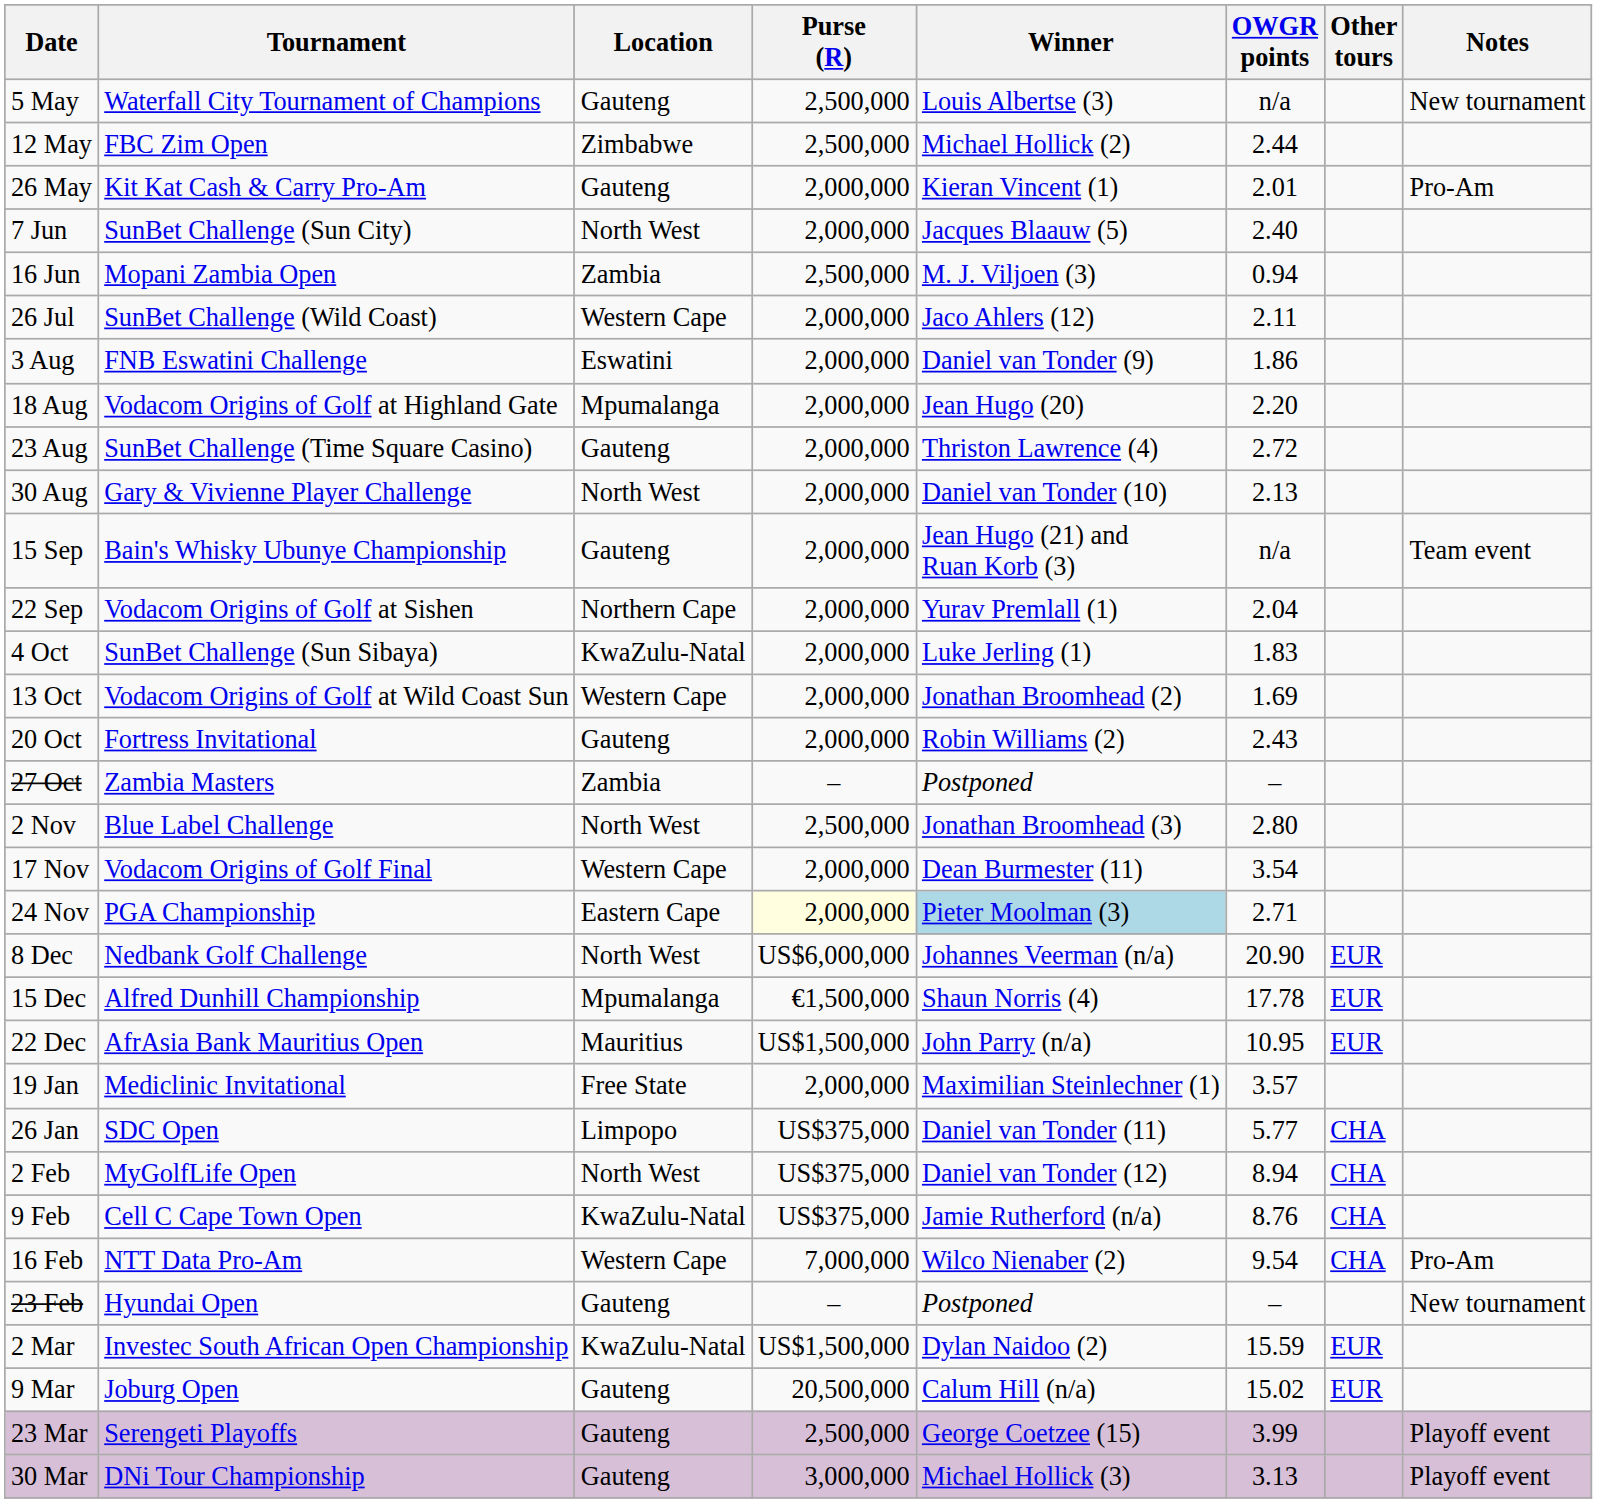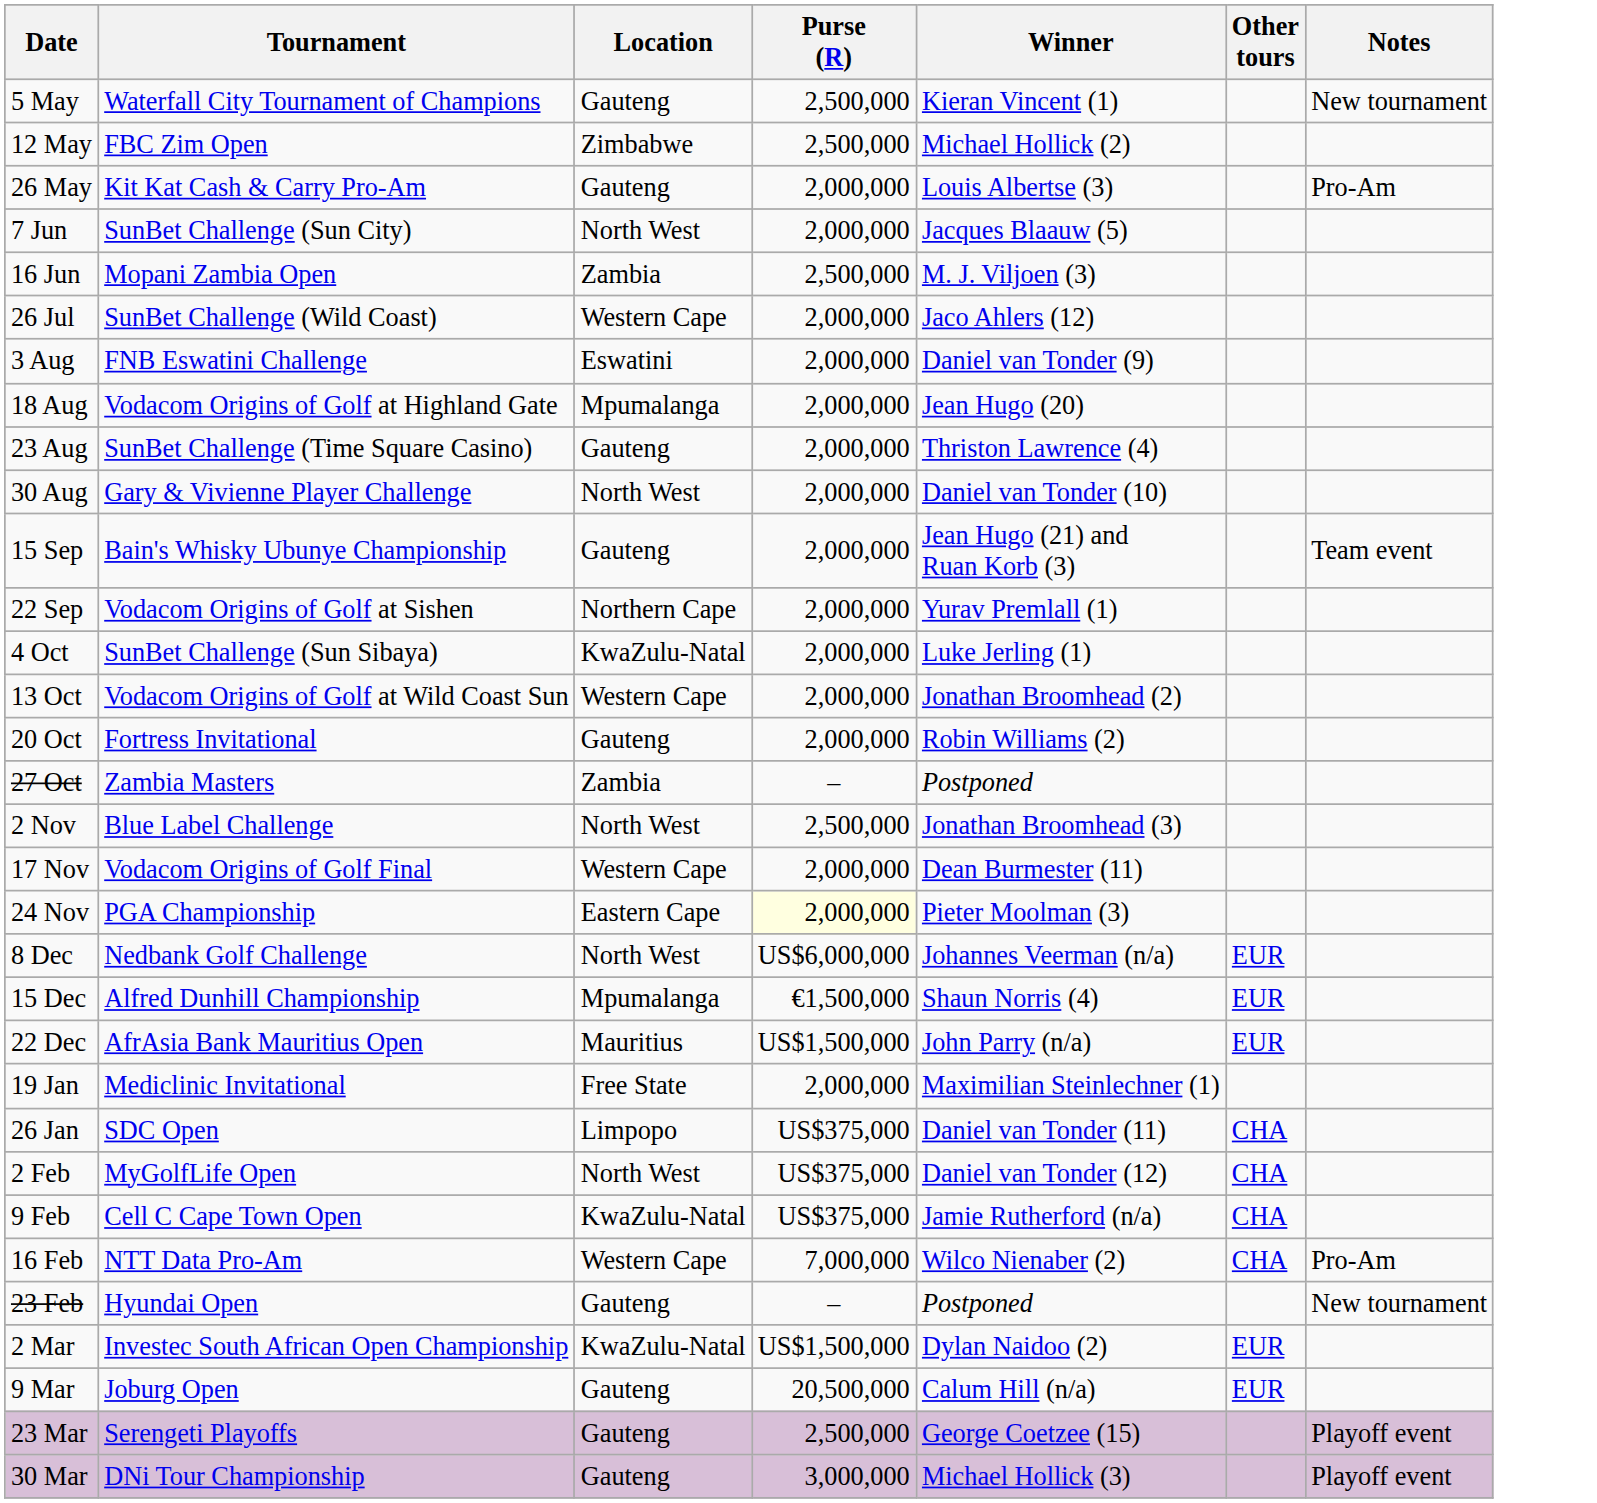 <table class="wikitable" style="font-size:95%">
 <tr>
 <th>Date</th>
 <th>Tournament</th>
 <th>Location</th>
 <th>Purse<br>(<a href='#'>R</a>)</th>
 <th>Winner</th>
-<th><a href='#'>OWGR</a><br>points</th>
 <th>Other<br>tours</th>
 <th>Notes</th>
 </tr>
 <tr>
 <td>5 May</td>
 <td><a href='#'>Waterfall City Tournament of Champions</a></td>
 <td>Gauteng</td>
 <td align=right>2,500,000</td>
-<td> <a href='#'>Louis Albertse</a> (3)</td>
-<td align=center>n/a</td>
+<td> <a href='#'>Kieran Vincent</a> (1)</td>
 <td></td>
 <td>New tournament</td>
 </tr>
 <tr>
 <td>12 May</td>
 <td><a href='#'>FBC Zim Open</a></td>
 <td>Zimbabwe</td>
 <td align=right>2,500,000</td>
 <td> <a href='#'>Michael Hollick</a> (2)</td>
-<td align=center>2.44</td>
 <td></td>
 <td></td>
 </tr>
 <tr>
 <td>26 May</td>
 <td><a href='#'>Kit Kat Cash & Carry Pro-Am</a></td>
 <td>Gauteng</td>
 <td align=right>2,000,000</td>
-<td> <a href='#'>Kieran Vincent</a> (1)</td>
-<td align=center>2.01</td>
+<td> <a href='#'>Louis Albertse</a> (3)</td>
 <td></td>
 <td>Pro-Am</td>
 </tr>
 <tr>
 <td>7 Jun</td>
 <td><a href='#'>SunBet Challenge</a> (Sun City)</td>
 <td>North West</td>
 <td align=right>2,000,000</td>
 <td> <a href='#'>Jacques Blaauw</a> (5)</td>
-<td align=center>2.40</td>
 <td></td>
 <td></td>
 </tr>
 <tr>
 <td>16 Jun</td>
 <td><a href='#'>Mopani Zambia Open</a></td>
 <td>Zambia</td>
 <td align=right>2,500,000</td>
 <td> <a href='#'>M. J. Viljoen</a> (3)</td>
-<td align=center>0.94</td>
 <td></td>
 <td></td>
 </tr>
 <tr>
 <td>26 Jul</td>
 <td><a href='#'>SunBet Challenge</a> (Wild Coast)</td>
 <td>Western Cape</td>
 <td align=right>2,000,000</td>
 <td> <a href='#'>Jaco Ahlers</a> (12)</td>
-<td align=center>2.11</td>
 <td></td>
 <td></td>
 </tr>
 <tr>
 <td>3 Aug</td>
 <td><a href='#'>FNB Eswatini Challenge</a></td>
 <td>Eswatini</td>
 <td align=right>2,000,000</td>
 <td> <a href='#'>Daniel van Tonder</a> (9)</td>
-<td align=center>1.86</td>
 <td></td>
 <td></td>
 </tr>
 <tr>
 <td>18 Aug</td>
 <td><a href='#'>Vodacom Origins of Golf</a> at Highland Gate</td>
 <td>Mpumalanga</td>
 <td align=right>2,000,000</td>
 <td> <a href='#'>Jean Hugo</a> (20)</td>
-<td align=center>2.20</td>
 <td></td>
 <td></td>
 </tr>
 <tr>
 <td>23 Aug</td>
 <td><a href='#'>SunBet Challenge</a> (Time Square Casino)</td>
 <td>Gauteng</td>
 <td align=right>2,000,000</td>
 <td> <a href='#'>Thriston Lawrence</a> (4)</td>
-<td align=center>2.72</td>
 <td></td>
 <td></td>
 </tr>
 <tr>
 <td>30 Aug</td>
 <td><a href='#'>Gary & Vivienne Player Challenge</a></td>
 <td>North West</td>
 <td align=right>2,000,000</td>
 <td> <a href='#'>Daniel van Tonder</a> (10)</td>
-<td align=center>2.13</td>
 <td></td>
 <td></td>
 </tr>
 <tr>
 <td>15 Sep</td>
 <td><a href='#'>Bain's Whisky Ubunye Championship</a></td>
 <td>Gauteng</td>
 <td align=right>2,000,000</td>
 <td> <a href='#'>Jean Hugo</a> (21) and<br> <a href='#'>Ruan Korb</a> (3)</td>
-<td align=center>n/a</td>
 <td></td>
 <td>Team event</td>
 </tr>
 <tr>
 <td>22 Sep</td>
 <td><a href='#'>Vodacom Origins of Golf</a> at Sishen</td>
 <td>Northern Cape</td>
 <td align=right>2,000,000</td>
 <td> <a href='#'>Yurav Premlall</a> (1)</td>
-<td align=center>2.04</td>
 <td></td>
 <td></td>
 </tr>
 <tr>
 <td>4 Oct</td>
 <td><a href='#'>SunBet Challenge</a> (Sun Sibaya)</td>
 <td>KwaZulu-Natal</td>
 <td align=right>2,000,000</td>
 <td> <a href='#'>Luke Jerling</a> (1)</td>
-<td align=center>1.83</td>
 <td></td>
 <td></td>
 </tr>
 <tr>
 <td>13 Oct</td>
 <td><a href='#'>Vodacom Origins of Golf</a> at Wild Coast Sun</td>
 <td>Western Cape</td>
 <td align=right>2,000,000</td>
 <td> <a href='#'>Jonathan Broomhead</a> (2)</td>
-<td align=center>1.69</td>
 <td></td>
 <td></td>
 </tr>
 <tr>
 <td>20 Oct</td>
 <td><a href='#'>Fortress Invitational</a></td>
 <td>Gauteng</td>
 <td align=right>2,000,000</td>
 <td> <a href='#'>Robin Williams</a> (2)</td>
-<td align=center>2.43</td>
 <td></td>
 <td></td>
 </tr>
 <tr>
 <td><s>27 Oct</s></td>
 <td><a href='#'>Zambia Masters</a></td>
 <td>Zambia</td>
 <td align=center>–</td>
 <td><em>Postponed</em></td>
-<td align=center>–</td>
 <td></td>
 <td></td>
 </tr>
 <tr>
 <td>2 Nov</td>
 <td><a href='#'>Blue Label Challenge</a></td>
 <td>North West</td>
 <td align=right>2,500,000</td>
 <td> <a href='#'>Jonathan Broomhead</a> (3)</td>
-<td align=center>2.80</td>
 <td></td>
 <td></td>
 </tr>
 <tr>
 <td>17 Nov</td>
 <td><a href='#'>Vodacom Origins of Golf Final</a></td>
 <td>Western Cape</td>
 <td align=right>2,000,000</td>
 <td> <a href='#'>Dean Burmester</a> (11)</td>
-<td align=center>3.54</td>
 <td></td>
 <td></td>
 </tr>
 <tr>
 <td>24 Nov</td>
 <td><a href='#'>PGA Championship</a></td>
 <td>Eastern Cape</td>
 <td align=right style="background: lightyellow;">2,000,000</td>
-<td style="background: lightblue;"> <a href='#'>Pieter Moolman</a> (3)</td>
-<td align=center>2.71</td>
+<td> <a href='#'>Pieter Moolman</a> (3)</td>
 <td></td>
 <td></td>
 </tr>
 <tr>
 <td>8 Dec</td>
 <td><a href='#'>Nedbank Golf Challenge</a></td>
 <td>North West</td>
 <td align=right>US$6,000,000</td>
 <td> <a href='#'>Johannes Veerman</a> (n/a)</td>
-<td align=center>20.90</td>
 <td><a href='#'>EUR</a></td>
 <td></td>
 </tr>
 <tr>
 <td>15 Dec</td>
 <td><a href='#'>Alfred Dunhill Championship</a></td>
 <td>Mpumalanga</td>
 <td align=right>€1,500,000</td>
 <td> <a href='#'>Shaun Norris</a> (4)</td>
-<td align=center>17.78</td>
 <td><a href='#'>EUR</a></td>
 <td></td>
 </tr>
 <tr>
 <td>22 Dec</td>
 <td><a href='#'>AfrAsia Bank Mauritius Open</a></td>
 <td>Mauritius</td>
 <td align=right>US$1,500,000</td>
 <td> <a href='#'>John Parry</a> (n/a)</td>
-<td align=center>10.95</td>
 <td><a href='#'>EUR</a></td>
 <td></td>
 </tr>
 <tr>
 <td>19 Jan</td>
 <td><a href='#'>Mediclinic Invitational</a></td>
 <td>Free State</td>
 <td align=right>2,000,000</td>
 <td> <a href='#'>Maximilian Steinlechner</a> (1)</td>
-<td align=center>3.57</td>
 <td></td>
 <td></td>
 </tr>
 <tr>
 <td>26 Jan</td>
 <td><a href='#'>SDC Open</a></td>
 <td>Limpopo</td>
 <td align=right>US$375,000</td>
 <td> <a href='#'>Daniel van Tonder</a> (11)</td>
-<td align=center>5.77</td>
 <td><a href='#'>CHA</a></td>
 <td></td>
 </tr>
 <tr>
 <td>2 Feb</td>
 <td><a href='#'>MyGolfLife Open</a></td>
 <td>North West</td>
 <td align=right>US$375,000</td>
 <td> <a href='#'>Daniel van Tonder</a> (12)</td>
-<td align=center>8.94</td>
 <td><a href='#'>CHA</a></td>
 <td></td>
 </tr>
 <tr>
 <td>9 Feb</td>
 <td><a href='#'>Cell C Cape Town Open</a></td>
 <td>KwaZulu-Natal</td>
 <td align=right>US$375,000</td>
 <td> <a href='#'>Jamie Rutherford</a> (n/a)</td>
-<td align=center>8.76</td>
 <td><a href='#'>CHA</a></td>
 <td></td>
 </tr>
 <tr>
 <td>16 Feb</td>
 <td><a href='#'>NTT Data Pro-Am</a></td>
 <td>Western Cape</td>
 <td align=right>7,000,000</td>
 <td> <a href='#'>Wilco Nienaber</a> (2)</td>
-<td align=center>9.54</td>
 <td><a href='#'>CHA</a></td>
 <td>Pro-Am</td>
 </tr>
 <tr>
 <td><s>23 Feb</s></td>
 <td><a href='#'>Hyundai Open</a></td>
 <td>Gauteng</td>
 <td align=center>–</td>
 <td><em>Postponed</em></td>
-<td align=center>–</td>
 <td></td>
 <td>New tournament</td>
 </tr>
 <tr>
 <td>2 Mar</td>
 <td><a href='#'>Investec South African Open Championship</a></td>
 <td>KwaZulu-Natal</td>
 <td align=right>US$1,500,000</td>
 <td> <a href='#'>Dylan Naidoo</a> (2)</td>
-<td align=center>15.59</td>
 <td><a href='#'>EUR</a></td>
 <td></td>
 </tr>
 <tr>
 <td>9 Mar</td>
 <td><a href='#'>Joburg Open</a></td>
 <td>Gauteng</td>
 <td align=right>20,500,000</td>
 <td> <a href='#'>Calum Hill</a> (n/a)</td>
-<td align=center>15.02</td>
 <td><a href='#'>EUR</a></td>
 <td></td>
 </tr>
 <tr style="background:thistle;">
 <td>23 Mar</td>
 <td><a href='#'>Serengeti Playoffs</a></td>
 <td>Gauteng</td>
 <td align=right>2,500,000</td>
 <td> <a href='#'>George Coetzee</a> (15)</td>
-<td align=center>3.99</td>
 <td></td>
 <td>Playoff event</td>
 </tr>
 <tr style="background:thistle;">
 <td>30 Mar</td>
 <td><a href='#'>DNi Tour Championship</a></td>
 <td>Gauteng</td>
 <td align=right>3,000,000</td>
 <td> <a href='#'>Michael Hollick</a> (3)</td>
-<td align=center>3.13</td>
 <td></td>
 <td>Playoff event</td>
 </tr>
 </table>
